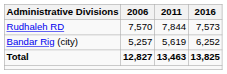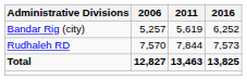 <table class="wikitable">
 <tr>
 <th>Administrative Divisions</th>
 <th>2006</th>
 <th>2011</th>
 <th>2016</th>
 </tr>
 <tr>
+<td><a href='#'>Bandar Rig</a> (city)</td>
+<td style="text-align: right;">5,257</td>
+<td style="text-align: right;">5,619</td>
+<td style="text-align: right;">6,252</td>
+</tr>
+<tr>
 <td><a href='#'>Rudhaleh RD</a></td>
 <td style="text-align: right;">7,570</td>
 <td style="text-align: right;">7,844</td>
 <td style="text-align: right;">7,573</td>
-</tr>
-<tr>
-<td><a href='#'>Bandar Rig</a> (city)</td>
-<td style="text-align: right;">5,257</td>
-<td style="text-align: right;">5,619</td>
-<td style="text-align: right;">6,252</td>
 </tr>
 <tr>
 <td><strong>Total</strong></td>
 <td style="text-align: right;"><strong>12,827</strong></td>
 <td style="text-align: right;"><strong>13,463</strong></td>
 <td style="text-align: right;"><strong>13,825</strong></td>
 </tr>
 <tr>
 <td colspan=4></td>
 </tr>
 </table>
